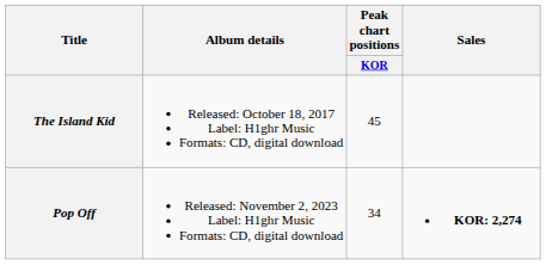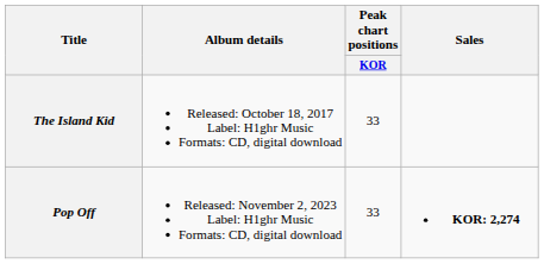 <table class="wikitable plainrowheaders" style="text-align:center;">
 <tr>
 <th scope="col" rowspan="2" style="width:10em;">Title</th>
 <th scope="col" rowspan="2">Album details</th>
 <th scope="col" colspan="1">Peak chart positions</th>
 <th scope="col" rowspan="2" style="width:10em;">Sales</th>
 </tr>
 <tr>
 <th scope="col" style="width:2.2em;font-size:90%;"><a href='#'>KOR</a><br></th>
 </tr>
 <tr>
 <th scope="row"><em>The Island Kid</em></th>
 <td><br><ul><li>Released: October 18, 2017</li><li>Label: H1ghr Music</li><li>Formats: CD, digital download</li></ul></td>
-<td>45</td>
+<td>33</td>
 <td></td>
 </tr>
 <tr>
 <th scope="row"><em>Pop Off</em></th>
 <td><br><ul><li>Released: November 2, 2023</li><li>Label: H1ghr Music</li><li>Formats: CD, digital download</li></ul></td>
-<td>34</td>
+<td>33</td>
 <td><strong><br><ul><li>KOR: 2,274</li></ul></strong></td>
 </tr>
 </table>
